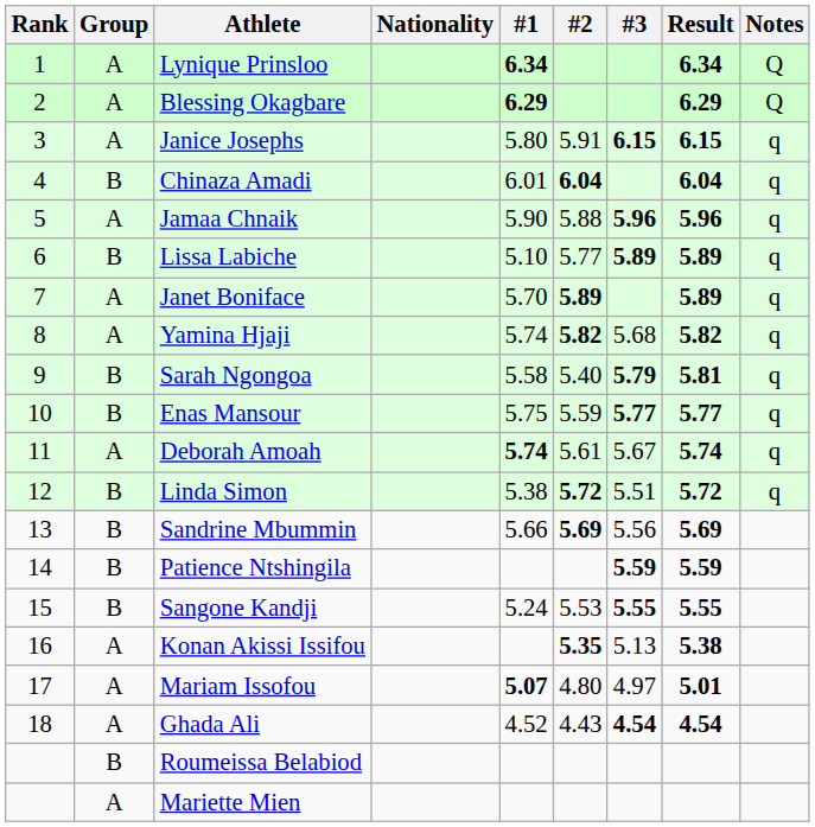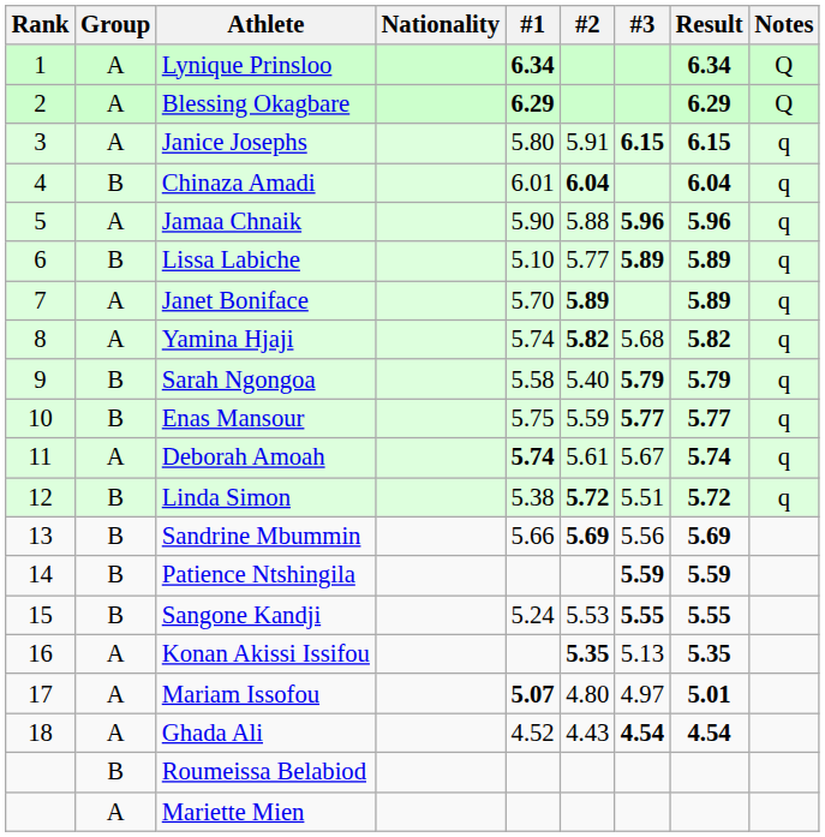 <table class="wikitable sortable" style="text-align:center">
 <tr>
 <th>Rank</th>
 <th>Group</th>
 <th>Athlete</th>
 <th>Nationality</th>
 <th>#1</th>
 <th>#2</th>
 <th>#3</th>
 <th>Result</th>
 <th>Notes</th>
 </tr>
 <tr bgcolor=ccffcc>
 <td>1</td>
 <td>A</td>
 <td align=left><a href='#'>Lynique Prinsloo</a></td>
 <td align=left></td>
 <td><strong>6.34</strong></td>
 <td></td>
 <td></td>
 <td><strong>6.34</strong></td>
 <td>Q</td>
 </tr>
 <tr bgcolor=ccffcc>
 <td>2</td>
 <td>A</td>
 <td align=left><a href='#'>Blessing Okagbare</a></td>
 <td align=left></td>
 <td><strong>6.29</strong></td>
 <td></td>
 <td></td>
 <td><strong>6.29</strong></td>
 <td>Q</td>
 </tr>
 <tr bgcolor=ddffdd>
 <td>3</td>
 <td>A</td>
 <td align=left><a href='#'>Janice Josephs</a></td>
 <td align=left></td>
 <td>5.80</td>
 <td>5.91</td>
 <td><strong>6.15</strong></td>
 <td><strong>6.15</strong></td>
 <td>q</td>
 </tr>
 <tr bgcolor=ddffdd>
 <td>4</td>
 <td>B</td>
 <td align=left><a href='#'>Chinaza Amadi</a></td>
 <td align=left></td>
 <td>6.01</td>
 <td><strong>6.04</strong></td>
 <td></td>
 <td><strong>6.04</strong></td>
 <td>q</td>
 </tr>
 <tr bgcolor=ddffdd>
 <td>5</td>
 <td>A</td>
 <td align=left><a href='#'>Jamaa Chnaik</a></td>
 <td align=left></td>
 <td>5.90</td>
 <td>5.88</td>
 <td><strong>5.96</strong></td>
 <td><strong>5.96</strong></td>
 <td>q</td>
 </tr>
 <tr bgcolor=ddffdd>
 <td>6</td>
 <td>B</td>
 <td align=left><a href='#'>Lissa Labiche</a></td>
 <td align=left></td>
 <td>5.10</td>
 <td>5.77</td>
 <td><strong>5.89</strong></td>
 <td><strong>5.89</strong></td>
 <td>q</td>
 </tr>
 <tr bgcolor=ddffdd>
 <td>7</td>
 <td>A</td>
 <td align=left><a href='#'>Janet Boniface</a></td>
 <td align=left></td>
 <td>5.70</td>
 <td><strong>5.89</strong></td>
 <td></td>
 <td><strong>5.89</strong></td>
 <td>q</td>
 </tr>
 <tr bgcolor=ddffdd>
 <td>8</td>
 <td>A</td>
 <td align=left><a href='#'>Yamina Hjaji</a></td>
 <td align=left></td>
 <td>5.74</td>
 <td><strong>5.82</strong></td>
 <td>5.68</td>
 <td><strong>5.82</strong></td>
 <td>q</td>
 </tr>
 <tr bgcolor=ddffdd>
 <td>9</td>
 <td>B</td>
 <td align=left><a href='#'>Sarah Ngongoa</a></td>
 <td align=left></td>
 <td>5.58</td>
 <td>5.40</td>
 <td><strong>5.79</strong></td>
-<td><strong>5.81</strong></td>
+<td><strong>5.79</strong></td>
 <td>q</td>
 </tr>
 <tr bgcolor=ddffdd>
 <td>10</td>
 <td>B</td>
 <td align=left><a href='#'>Enas Mansour</a></td>
 <td align=left></td>
 <td>5.75</td>
 <td>5.59</td>
 <td><strong>5.77</strong></td>
 <td><strong>5.77</strong></td>
 <td>q</td>
 </tr>
 <tr bgcolor=ddffdd>
 <td>11</td>
 <td>A</td>
 <td align=left><a href='#'>Deborah Amoah</a></td>
 <td align=left></td>
 <td><strong>5.74</strong></td>
 <td>5.61</td>
 <td>5.67</td>
 <td><strong>5.74</strong></td>
 <td>q</td>
 </tr>
 <tr bgcolor=ddffdd>
 <td>12</td>
 <td>B</td>
 <td align=left><a href='#'>Linda Simon</a></td>
 <td align=left></td>
 <td>5.38</td>
 <td><strong>5.72</strong></td>
 <td>5.51</td>
 <td><strong>5.72</strong></td>
 <td>q</td>
 </tr>
 <tr>
 <td>13</td>
 <td>B</td>
 <td align=left><a href='#'>Sandrine Mbummin</a></td>
 <td align=left></td>
 <td>5.66</td>
 <td><strong>5.69</strong></td>
 <td>5.56</td>
 <td><strong>5.69</strong></td>
 <td></td>
 </tr>
 <tr>
 <td>14</td>
 <td>B</td>
 <td align=left><a href='#'>Patience Ntshingila</a></td>
 <td align=left></td>
 <td></td>
 <td></td>
 <td><strong>5.59</strong></td>
 <td><strong>5.59</strong></td>
 <td></td>
 </tr>
 <tr>
 <td>15</td>
 <td>B</td>
 <td align=left><a href='#'>Sangone Kandji</a></td>
 <td align=left></td>
 <td>5.24</td>
 <td>5.53</td>
 <td><strong>5.55</strong></td>
 <td><strong>5.55</strong></td>
 <td></td>
 </tr>
 <tr>
 <td>16</td>
 <td>A</td>
 <td align=left><a href='#'>Konan Akissi Issifou</a></td>
 <td align=left></td>
 <td></td>
 <td><strong>5.35</strong></td>
 <td>5.13</td>
-<td><strong>5.38</strong></td>
+<td><strong>5.35</strong></td>
 <td></td>
 </tr>
 <tr>
 <td>17</td>
 <td>A</td>
 <td align=left><a href='#'>Mariam Issofou</a></td>
 <td align=left></td>
 <td><strong>5.07</strong></td>
 <td>4.80</td>
 <td>4.97</td>
 <td><strong>5.01</strong></td>
 <td></td>
 </tr>
 <tr>
 <td>18</td>
 <td>A</td>
 <td align=left><a href='#'>Ghada Ali</a></td>
 <td align=left></td>
 <td>4.52</td>
 <td>4.43</td>
 <td><strong>4.54</strong></td>
 <td><strong>4.54</strong></td>
 <td></td>
 </tr>
 <tr>
 <td></td>
 <td>B</td>
 <td align=left><a href='#'>Roumeissa Belabiod</a></td>
 <td align=left></td>
 <td></td>
 <td></td>
 <td></td>
 <td><strong></strong></td>
 <td></td>
 </tr>
 <tr>
 <td></td>
 <td>A</td>
 <td align=left><a href='#'>Mariette Mien</a></td>
 <td align=left></td>
 <td></td>
 <td></td>
 <td></td>
 <td><strong></strong></td>
 <td></td>
 </tr>
 </table>
